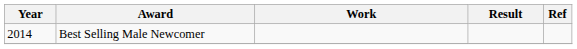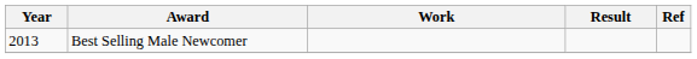 <table class="wikitable">
 <tr>
 <th width=60>Year</th>
 <th style="width:250px;">Award</th>
 <th style="width:270px;">Work</th>
 <th width="90">Result</th>
 <th width="30">Ref</th>
 </tr>
 <tr>
-<td>2014</td>
+<td>2013</td>
 <td>Best Selling Male Newcomer</td>
 <td></td>
 <td></td>
 <td></td>
 </tr>
 <tr>
 </tr>
 </table>
